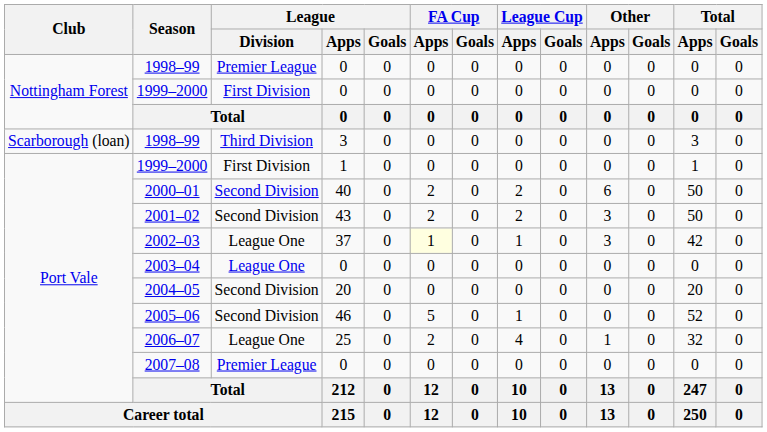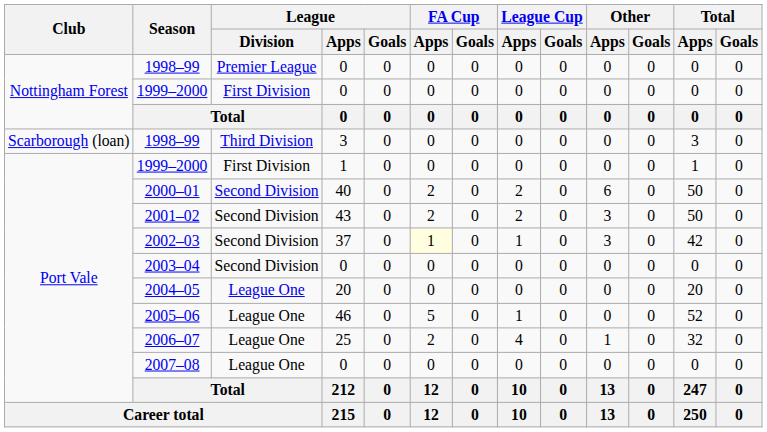 <table class="wikitable" style="text-align:center">
 <tr>
 <th rowspan="2">Club</th>
 <th rowspan="2">Season</th>
 <th colspan="3">League</th>
 <th colspan="2"><a href='#'>FA Cup</a></th>
 <th colspan="2"><a href='#'>League Cup</a></th>
 <th colspan="2">Other</th>
 <th colspan="2">Total</th>
 </tr>
 <tr>
 <th>Division</th>
 <th>Apps</th>
 <th>Goals</th>
 <th>Apps</th>
 <th>Goals</th>
 <th>Apps</th>
 <th>Goals</th>
 <th>Apps</th>
 <th>Goals</th>
 <th>Apps</th>
 <th>Goals</th>
 </tr>
 <tr>
 <td rowspan="3"><a href='#'>Nottingham Forest</a></td>
 <td><a href='#'>1998–99</a></td>
 <td><a href='#'>Premier League</a></td>
 <td>0</td>
 <td>0</td>
 <td>0</td>
 <td>0</td>
 <td>0</td>
 <td>0</td>
 <td>0</td>
 <td>0</td>
 <td>0</td>
 <td>0</td>
 </tr>
 <tr>
 <td><a href='#'>1999–2000</a></td>
 <td><a href='#'>First Division</a></td>
 <td>0</td>
 <td>0</td>
 <td>0</td>
 <td>0</td>
 <td>0</td>
 <td>0</td>
 <td>0</td>
 <td>0</td>
 <td>0</td>
 <td>0</td>
 </tr>
 <tr>
 <th colspan="2">Total</th>
 <th>0</th>
 <th>0</th>
 <th>0</th>
 <th>0</th>
 <th>0</th>
 <th>0</th>
 <th>0</th>
 <th>0</th>
 <th>0</th>
 <th>0</th>
 </tr>
 <tr>
 <td><a href='#'>Scarborough</a> (loan)</td>
 <td><a href='#'>1998–99</a></td>
 <td><a href='#'>Third Division</a></td>
 <td>3</td>
 <td>0</td>
 <td>0</td>
 <td>0</td>
 <td>0</td>
 <td>0</td>
 <td>0</td>
 <td>0</td>
 <td>3</td>
 <td>0</td>
 </tr>
 <tr>
 <td rowspan="10"><a href='#'>Port Vale</a></td>
 <td><a href='#'>1999–2000</a></td>
 <td>First Division</td>
 <td>1</td>
 <td>0</td>
 <td>0</td>
 <td>0</td>
 <td>0</td>
 <td>0</td>
 <td>0</td>
 <td>0</td>
 <td>1</td>
 <td>0</td>
 </tr>
 <tr>
 <td><a href='#'>2000–01</a></td>
 <td><a href='#'>Second Division</a></td>
 <td>40</td>
 <td>0</td>
 <td>2</td>
 <td>0</td>
 <td>2</td>
 <td>0</td>
 <td>6</td>
 <td>0</td>
 <td>50</td>
 <td>0</td>
 </tr>
 <tr>
 <td><a href='#'>2001–02</a></td>
 <td>Second Division</td>
 <td>43</td>
 <td>0</td>
 <td>2</td>
 <td>0</td>
 <td>2</td>
 <td>0</td>
 <td>3</td>
 <td>0</td>
 <td>50</td>
 <td>0</td>
 </tr>
 <tr>
 <td><a href='#'>2002–03</a></td>
-<td>League One</td>
+<td>Second Division</td>
 <td>37</td>
 <td>0</td>
 <td style="background: lightyellow;">1</td>
 <td>0</td>
 <td>1</td>
 <td>0</td>
 <td>3</td>
 <td>0</td>
 <td>42</td>
 <td>0</td>
 </tr>
 <tr>
 <td><a href='#'>2003–04</a></td>
-<td><a href='#'>League One</a></td>
+<td>Second Division</td>
 <td>0</td>
 <td>0</td>
 <td>0</td>
 <td>0</td>
 <td>0</td>
 <td>0</td>
 <td>0</td>
 <td>0</td>
 <td>0</td>
 <td>0</td>
 </tr>
 <tr>
 <td><a href='#'>2004–05</a></td>
-<td>Second Division</td>
+<td><a href='#'>League One</a></td>
 <td>20</td>
 <td>0</td>
 <td>0</td>
 <td>0</td>
 <td>0</td>
 <td>0</td>
 <td>0</td>
 <td>0</td>
 <td>20</td>
 <td>0</td>
 </tr>
 <tr>
 <td><a href='#'>2005–06</a></td>
-<td>Second Division</td>
+<td>League One</td>
 <td>46</td>
 <td>0</td>
 <td>5</td>
 <td>0</td>
 <td>1</td>
 <td>0</td>
 <td>0</td>
 <td>0</td>
 <td>52</td>
 <td>0</td>
 </tr>
 <tr>
 <td><a href='#'>2006–07</a></td>
 <td>League One</td>
 <td>25</td>
 <td>0</td>
 <td>2</td>
 <td>0</td>
 <td>4</td>
 <td>0</td>
 <td>1</td>
 <td>0</td>
 <td>32</td>
 <td>0</td>
 </tr>
 <tr>
 <td><a href='#'>2007–08</a></td>
-<td><a href='#'>Premier League</a></td>
+<td>League One</td>
 <td>0</td>
 <td>0</td>
 <td>0</td>
 <td>0</td>
 <td>0</td>
 <td>0</td>
 <td>0</td>
 <td>0</td>
 <td>0</td>
 <td>0</td>
 </tr>
 <tr>
 <th colspan="2">Total</th>
 <th>212</th>
 <th>0</th>
 <th>12</th>
 <th>0</th>
 <th>10</th>
 <th>0</th>
 <th>13</th>
 <th>0</th>
 <th>247</th>
 <th>0</th>
 </tr>
 <tr>
 <th colspan="3">Career total</th>
 <th>215</th>
 <th>0</th>
 <th>12</th>
 <th>0</th>
 <th>10</th>
 <th>0</th>
 <th>13</th>
 <th>0</th>
 <th>250</th>
 <th>0</th>
 </tr>
 </table>
